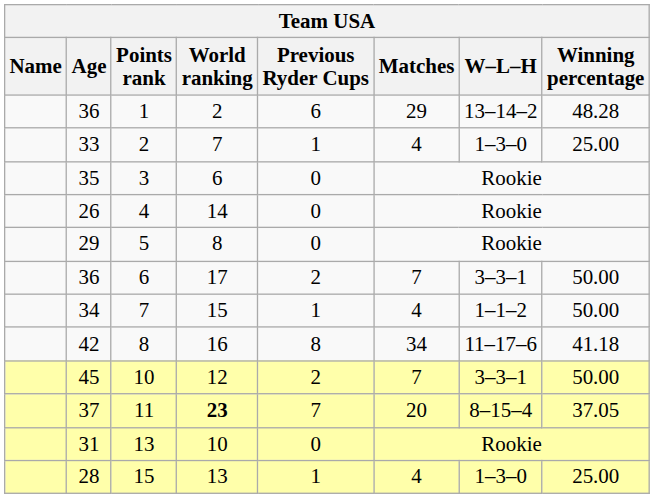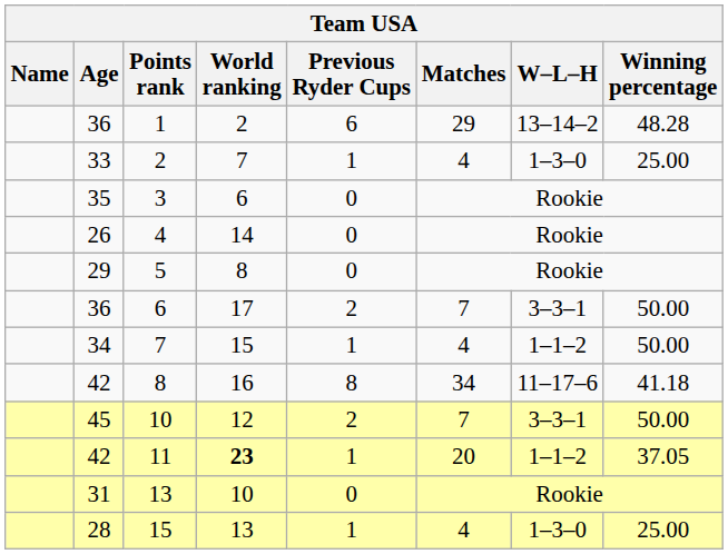 <table class="wikitable sortable" style="text-align:center">
 <tr>
 <th colspan=8> Team USA</th>
 </tr>
 <tr>
 <th>Name</th>
 <th>Age</th>
 <th>Points<br>rank</th>
 <th>World<br>ranking</th>
 <th>Previous<br>Ryder Cups</th>
 <th>Matches</th>
 <th>W–L–H</th>
 <th>Winning<br>percentage</th>
 </tr>
 <tr>
 <td align=left></td>
 <td>36</td>
 <td>1</td>
 <td>2</td>
 <td>6</td>
 <td>29</td>
 <td>13–14–2</td>
 <td>48.28</td>
 </tr>
 <tr>
 <td align=left></td>
 <td>33</td>
 <td>2</td>
 <td>7</td>
 <td>1</td>
 <td>4</td>
 <td>1–3–0</td>
 <td>25.00</td>
 </tr>
 <tr>
 <td align=left></td>
 <td>35</td>
 <td>3</td>
 <td>6</td>
 <td>0</td>
 <td colspan="3">Rookie</td>
 </tr>
 <tr>
 <td align=left></td>
 <td>26</td>
 <td>4</td>
 <td>14</td>
 <td>0</td>
 <td colspan="3">Rookie</td>
 </tr>
 <tr>
 <td align=left></td>
 <td>29</td>
 <td>5</td>
 <td>8</td>
 <td>0</td>
 <td colspan="3">Rookie</td>
 </tr>
 <tr>
 <td align=left></td>
 <td>36</td>
 <td>6</td>
 <td>17</td>
 <td>2</td>
 <td>7</td>
 <td>3–3–1</td>
 <td>50.00</td>
 </tr>
 <tr>
 <td align=left></td>
 <td>34</td>
 <td>7</td>
 <td>15</td>
 <td>1</td>
 <td>4</td>
 <td>1–1–2</td>
 <td>50.00</td>
 </tr>
 <tr>
 <td align=left></td>
 <td>42</td>
 <td>8</td>
 <td>16</td>
 <td>8</td>
 <td>34</td>
 <td>11–17–6</td>
 <td>41.18</td>
 </tr>
 <tr style="background:#ffa;">
 <td align=left></td>
 <td>45</td>
 <td>10</td>
 <td>12</td>
 <td>2</td>
 <td>7</td>
 <td>3–3–1</td>
 <td>50.00</td>
 </tr>
 <tr style="background:#ffa;">
 <td align=left></td>
-<td>37</td>
+<td>42</td>
 <td>11</td>
 <td><strong>23</strong></td>
-<td>7</td>
+<td>1</td>
 <td>20</td>
-<td>8–15–4</td>
+<td>1–1–2</td>
 <td>37.05</td>
 </tr>
 <tr style="background:#ffa;">
 <td align=left></td>
 <td>31</td>
 <td>13</td>
 <td>10</td>
 <td>0</td>
 <td colspan="3">Rookie</td>
 </tr>
 <tr style="background:#ffa;">
 <td align=left></td>
 <td>28</td>
 <td>15</td>
 <td>13</td>
 <td>1</td>
 <td>4</td>
 <td>1–3–0</td>
 <td>25.00</td>
 </tr>
 </table>
